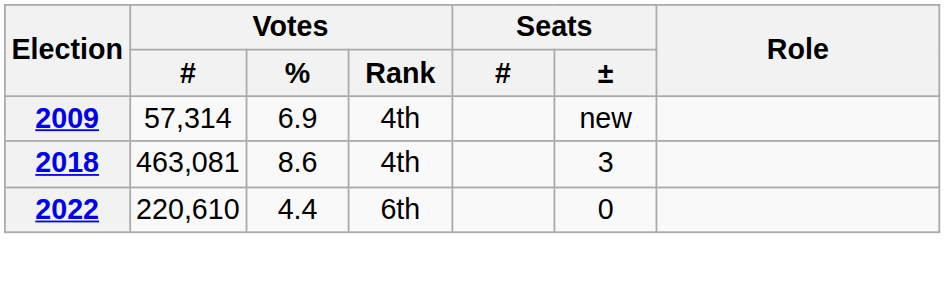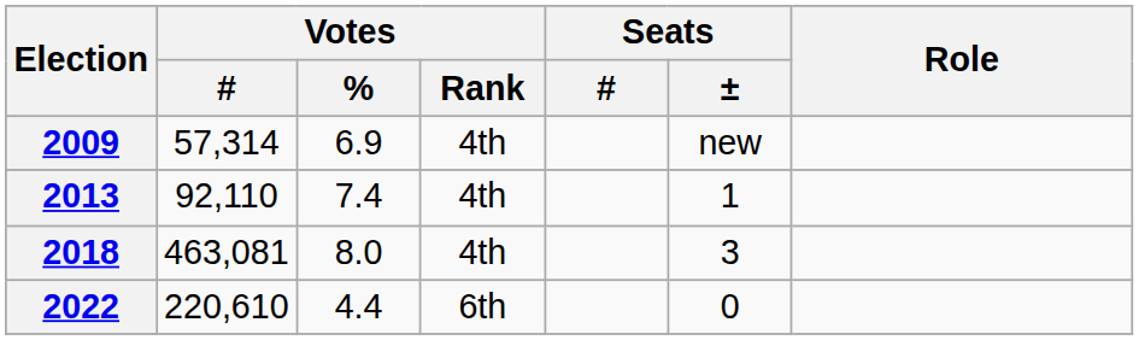 <table class=wikitable style="text-align:center;">
 <tr>
 <th rowspan=2>Election</th>
 <th colspan=3>Votes</th>
 <th colspan=2>Seats</th>
 <th style="width:150px" rowspan=2>Role</th>
 </tr>
 <tr>
 <th style="width:50px">#</th>
 <th style="width:50px">%</th>
 <th style="width:50px">Rank</th>
 <th style="width:50px">#</th>
 <th style="width:50px">±</th>
 </tr>
 <tr>
 <th><a href='#'>2009</a></th>
 <td>57,314</td>
 <td>6.9</td>
 <td>4th</td>
 <td style="text-align:right;"></td>
 <td>new</td>
 <td></td>
 </tr>
 <tr>
+<th><a href='#'>2013</a></th>
+<td>92,110</td>
+<td>7.4</td>
+<td>4th</td>
+<td style="text-align:right;"></td>
+<td> 1</td>
+<td></td>
+</tr>
+<tr>
 <th><a href='#'>2018</a></th>
 <td>463,081</td>
-<td>8.6</td>
+<td>8.0</td>
 <td>4th</td>
 <td style="text-align:right;"></td>
 <td> 3</td>
 <td></small></td>
 </tr>
 <tr>
 <th><a href='#'>2022</a></th>
 <td>220,610</td>
 <td>4.4</td>
 <td>6th</td>
 <td style="text-align:right;"></td>
 <td> 0</td>
 <td></td>
 </tr>
 </table>
